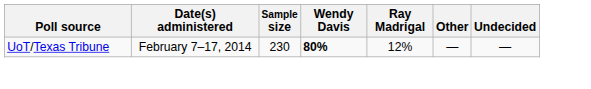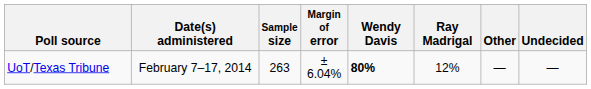 <table class="wikitable">
 <tr valign= bottom>
 <th style="width:160px;">Poll source</th>
 <th style="width:160px;">Date(s)<br>administered</th>
 <th style="width:40px;"><small>Sample</small><br>size</th>
+<th style="width:55px;"><small>Margin of</small><br>error</th>
 <th style="width:80px;">Wendy<br>Davis</th>
 <th style="width:80px;">Ray<br>Madrigal</th>
 <th style="width:40px;">Other</th>
 <th style="width:40px;">Undecided</th>
 </tr>
 <tr>
 <td><a href='#'>UoT</a>/<a href='#'>Texas Tribune</a></td>
 <td align=center>February 7–17, 2014</td>
-<td align=center>230</td>
+<td align=center>263</td>
+<td align=center>± 6.04%</td>
 <td><strong>80%</strong></td>
 <td align=center>12%</td>
 <td align=center>—</td>
 <td align=center>—</td>
 </tr>
 </table>
